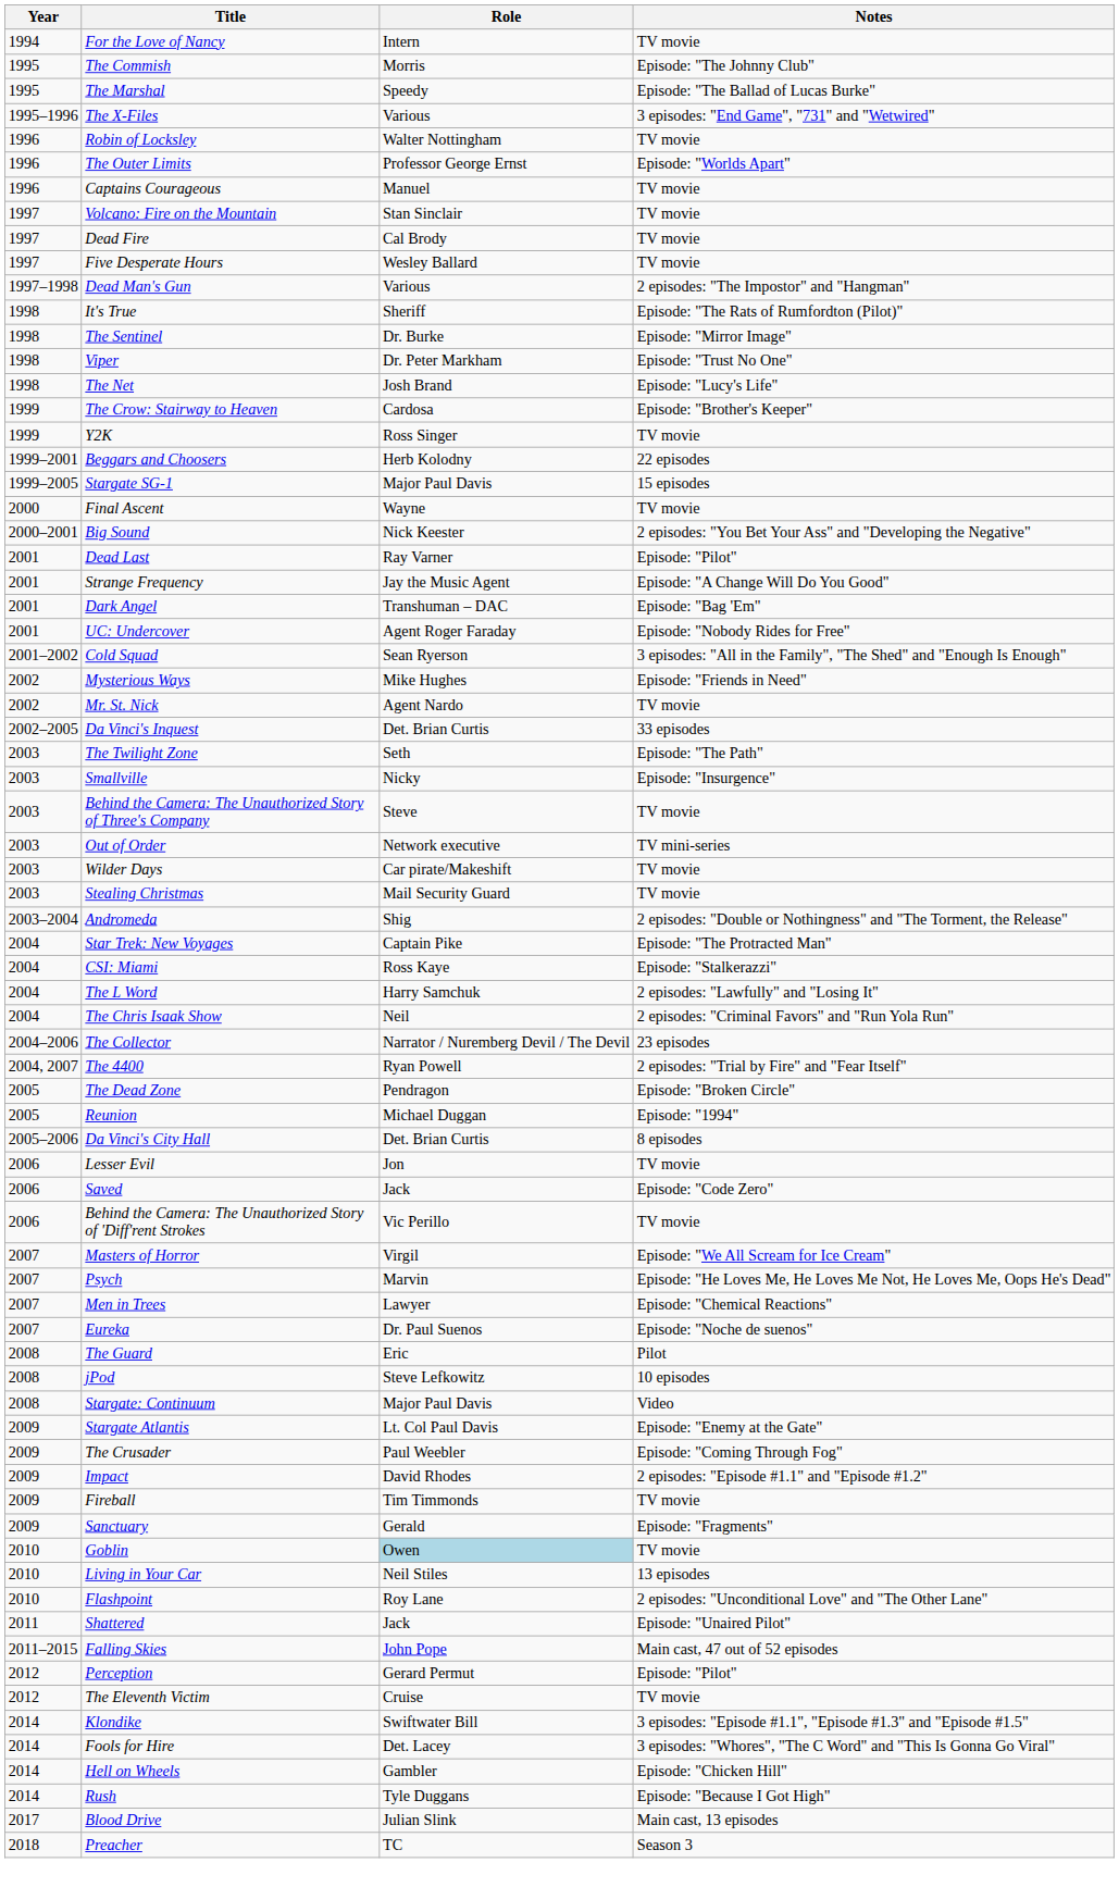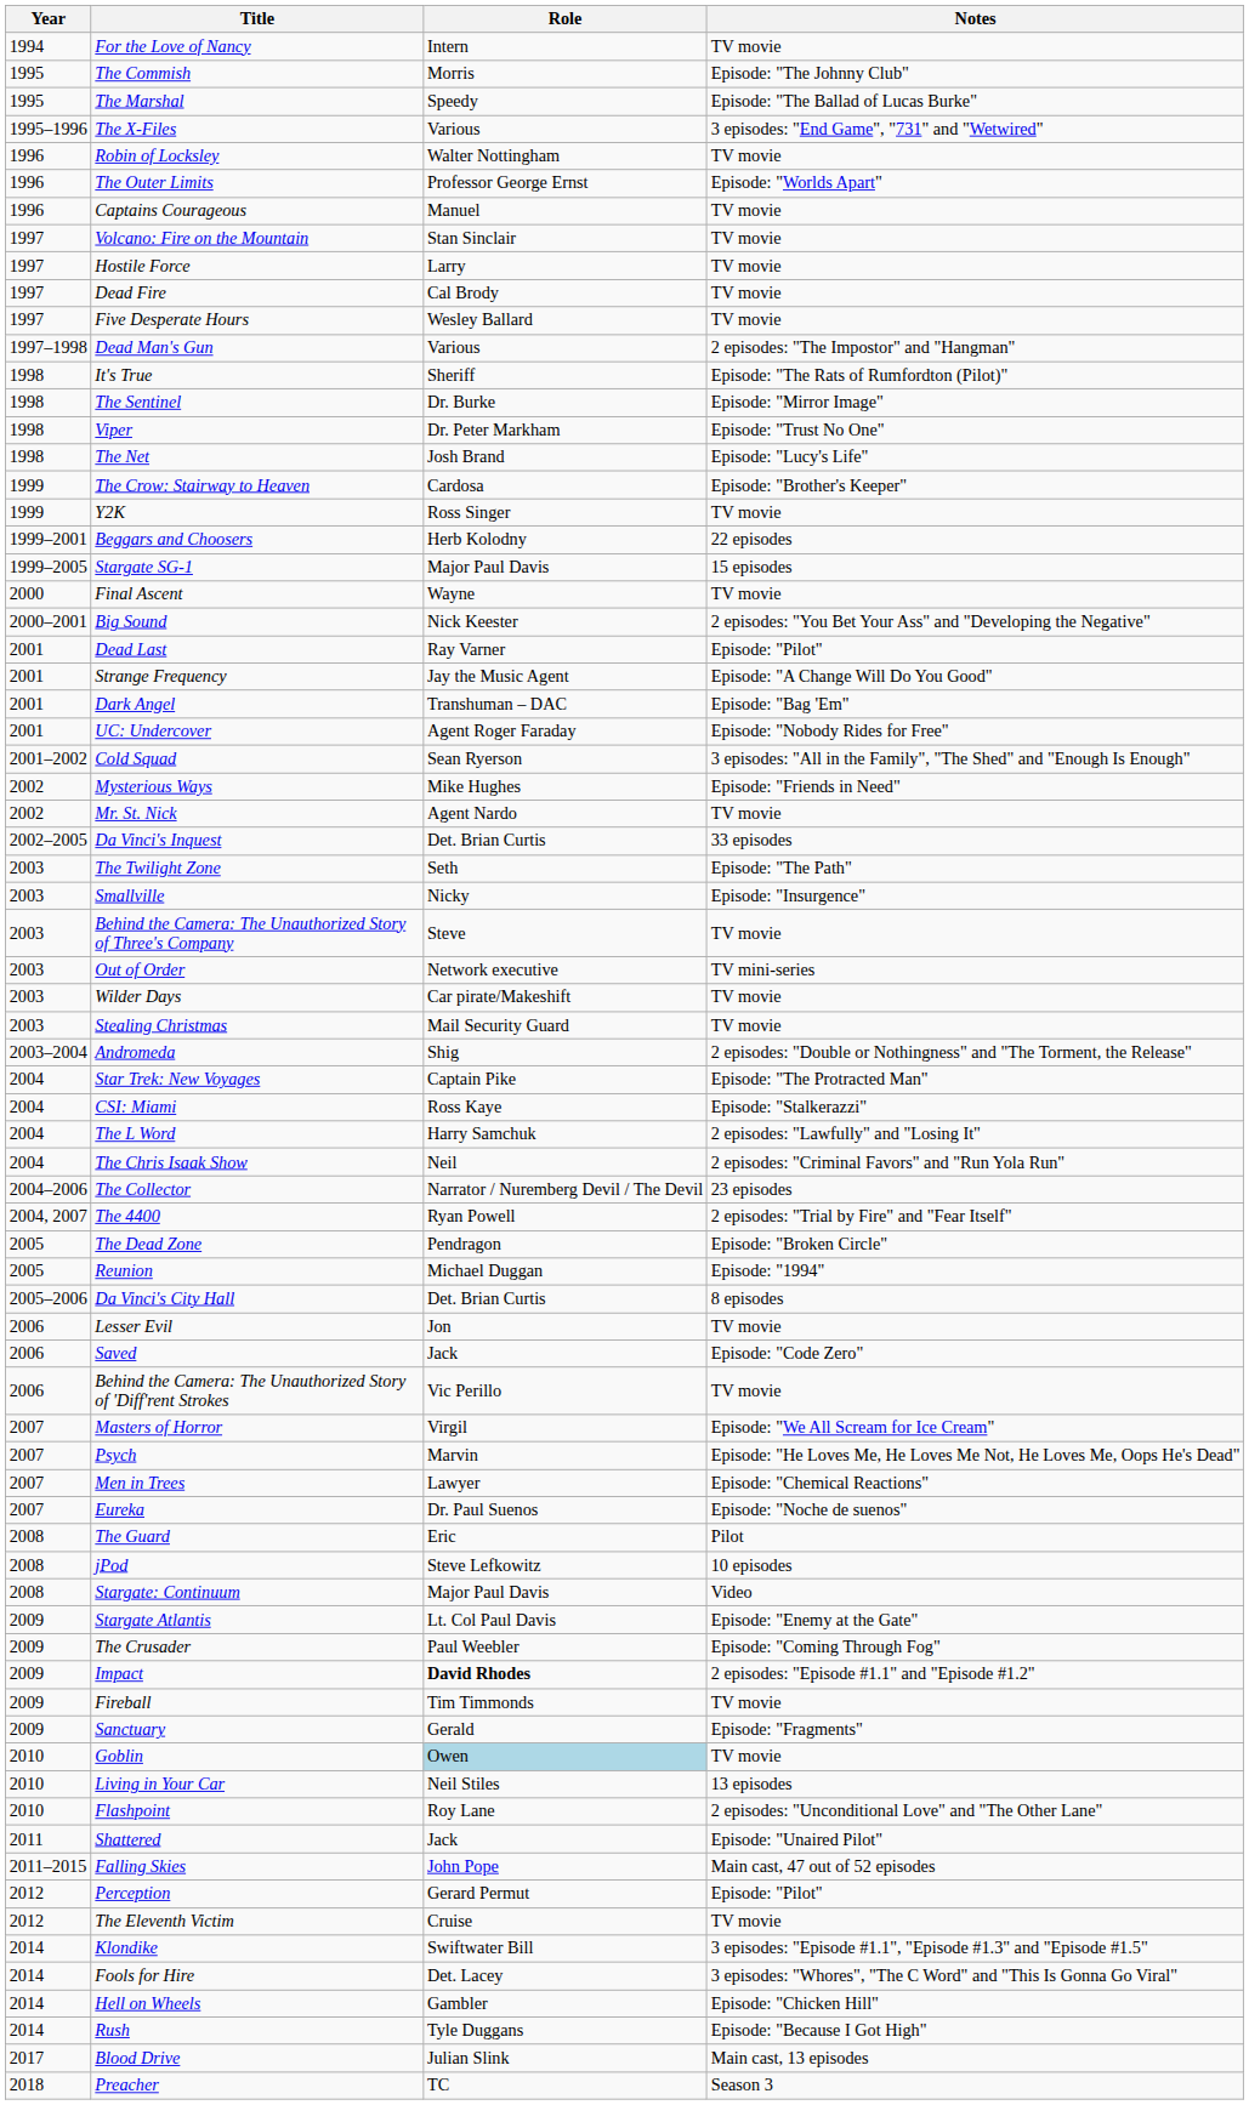 <table class="wikitable sortable">
 <tr>
 <th>Year</th>
 <th width="300px">Title</th>
 <th>Role</th>
 <th class="unsortable">Notes</th>
 </tr>
 <tr>
 <td>1994</td>
 <td><em><a href='#'>For the Love of Nancy</a></em></td>
 <td>Intern</td>
 <td>TV movie</td>
 </tr>
 <tr>
 <td>1995</td>
 <td><em><a href='#'>The Commish</a></em></td>
 <td>Morris</td>
 <td>Episode: "The Johnny Club"</td>
 </tr>
 <tr>
 <td>1995</td>
 <td><em><a href='#'>The Marshal</a></em></td>
 <td>Speedy</td>
 <td>Episode: "The Ballad of Lucas Burke"</td>
 </tr>
 <tr>
 <td>1995–1996</td>
 <td><em><a href='#'>The X-Files</a></em></td>
 <td>Various</td>
 <td>3 episodes: "<a href='#'>End Game</a>", "<a href='#'>731</a>" and "<a href='#'>Wetwired</a>"</td>
 </tr>
 <tr>
 <td>1996</td>
 <td><em><a href='#'>Robin of Locksley</a></em></td>
 <td>Walter Nottingham</td>
 <td>TV movie</td>
 </tr>
 <tr>
 <td>1996</td>
 <td><em><a href='#'>The Outer Limits</a></em></td>
 <td>Professor George Ernst</td>
 <td>Episode: "<a href='#'>Worlds Apart</a>"</td>
 </tr>
 <tr>
 <td>1996</td>
 <td><em>Captains Courageous</em></td>
 <td>Manuel</td>
 <td>TV movie</td>
 </tr>
 <tr>
 <td>1997</td>
 <td><em><a href='#'>Volcano: Fire on the Mountain</a></em></td>
 <td>Stan Sinclair</td>
+<td>TV movie</td>
+</tr>
+<tr>
+<td>1997</td>
+<td><em>Hostile Force</em></td>
+<td>Larry</td>
 <td>TV movie</td>
 </tr>
 <tr>
 <td>1997</td>
 <td><em>Dead Fire</em></td>
 <td>Cal Brody</td>
 <td>TV movie</td>
 </tr>
 <tr>
 <td>1997</td>
 <td><em>Five Desperate Hours</em></td>
 <td>Wesley Ballard</td>
 <td>TV movie</td>
 </tr>
 <tr>
 <td>1997–1998</td>
 <td><em><a href='#'>Dead Man's Gun</a></em></td>
 <td>Various</td>
 <td>2 episodes: "The Impostor" and "Hangman"</td>
 </tr>
 <tr>
 <td>1998</td>
 <td><em>It's True</em></td>
 <td>Sheriff</td>
 <td>Episode: "The Rats of Rumfordton (Pilot)"</td>
 </tr>
 <tr>
 <td>1998</td>
 <td><em><a href='#'>The Sentinel</a></em></td>
 <td>Dr. Burke</td>
 <td>Episode: "Mirror Image"</td>
 </tr>
 <tr>
 <td>1998</td>
 <td><em><a href='#'>Viper</a></em></td>
 <td>Dr. Peter Markham</td>
 <td>Episode: "Trust No One"</td>
 </tr>
 <tr>
 <td>1998</td>
 <td><em><a href='#'>The Net</a></em></td>
 <td>Josh Brand</td>
 <td>Episode: "Lucy's Life"</td>
 </tr>
 <tr>
 <td>1999</td>
 <td><em><a href='#'>The Crow: Stairway to Heaven</a></em></td>
 <td>Cardosa</td>
 <td>Episode: "Brother's Keeper"</td>
 </tr>
 <tr>
 <td>1999</td>
 <td><em>Y2K</em></td>
 <td>Ross Singer</td>
 <td>TV movie</td>
 </tr>
 <tr>
 <td>1999–2001</td>
 <td><em><a href='#'>Beggars and Choosers</a></em></td>
 <td>Herb Kolodny</td>
 <td>22 episodes</td>
 </tr>
 <tr>
 <td>1999–2005</td>
 <td><em><a href='#'>Stargate SG-1</a></em></td>
 <td>Major Paul Davis</td>
 <td>15 episodes</td>
 </tr>
 <tr>
 <td>2000</td>
 <td><em>Final Ascent</em></td>
 <td>Wayne</td>
 <td>TV movie</td>
 </tr>
 <tr>
 <td>2000–2001</td>
 <td><em><a href='#'>Big Sound</a></em></td>
 <td>Nick Keester</td>
 <td>2 episodes: "You Bet Your Ass" and "Developing the Negative"</td>
 </tr>
 <tr>
 <td>2001</td>
 <td><em><a href='#'>Dead Last</a></em></td>
 <td>Ray Varner</td>
 <td>Episode: "Pilot"</td>
 </tr>
 <tr>
 <td>2001</td>
 <td><em>Strange Frequency</em></td>
 <td>Jay the Music Agent</td>
 <td>Episode: "A Change Will Do You Good"</td>
 </tr>
 <tr>
 <td>2001</td>
 <td><em><a href='#'>Dark Angel</a></em></td>
 <td>Transhuman – DAC</td>
 <td>Episode: "Bag 'Em"</td>
 </tr>
 <tr>
 <td>2001</td>
 <td><em><a href='#'>UC: Undercover</a></em></td>
 <td>Agent Roger Faraday</td>
 <td>Episode: "Nobody Rides for Free"</td>
 </tr>
 <tr>
 <td>2001–2002</td>
 <td><em><a href='#'>Cold Squad</a></em></td>
 <td>Sean Ryerson</td>
 <td>3 episodes: "All in the Family", "The Shed" and "Enough Is Enough"</td>
 </tr>
 <tr>
 <td>2002</td>
 <td><em><a href='#'>Mysterious Ways</a></em></td>
 <td>Mike Hughes</td>
 <td>Episode: "Friends in Need"</td>
 </tr>
 <tr>
 <td>2002</td>
 <td><em><a href='#'>Mr. St. Nick</a></em></td>
 <td>Agent Nardo</td>
 <td>TV movie</td>
 </tr>
 <tr>
 <td>2002–2005</td>
 <td><em><a href='#'>Da Vinci's Inquest</a></em></td>
 <td>Det. Brian Curtis</td>
 <td>33 episodes</td>
 </tr>
 <tr>
 <td>2003</td>
 <td><em><a href='#'>The Twilight Zone</a></em></td>
 <td>Seth</td>
 <td>Episode: "The Path"</td>
 </tr>
 <tr>
 <td>2003</td>
 <td><em><a href='#'>Smallville</a></em></td>
 <td>Nicky</td>
 <td>Episode: "Insurgence"</td>
 </tr>
 <tr>
 <td>2003</td>
 <td><em><a href='#'>Behind the Camera: The Unauthorized Story of Three's Company</a></em></td>
 <td>Steve</td>
 <td>TV movie</td>
 </tr>
 <tr>
 <td>2003</td>
 <td><em><a href='#'>Out of Order</a></em></td>
 <td>Network executive</td>
 <td>TV mini-series</td>
 </tr>
 <tr>
 <td>2003</td>
 <td><em>Wilder Days</em></td>
 <td>Car pirate/Makeshift</td>
 <td>TV movie</td>
 </tr>
 <tr>
 <td>2003</td>
 <td><em><a href='#'>Stealing Christmas</a></em></td>
 <td>Mail Security Guard</td>
 <td>TV movie</td>
 </tr>
 <tr>
 <td>2003–2004</td>
 <td><em><a href='#'>Andromeda</a></em></td>
 <td>Shig</td>
 <td>2 episodes: "Double or Nothingness" and "The Torment, the Release"</td>
 </tr>
 <tr>
 <td>2004</td>
 <td><em><a href='#'>Star Trek: New Voyages</a></em></td>
 <td>Captain Pike</td>
 <td>Episode: "The Protracted Man"</td>
 </tr>
 <tr>
 <td>2004</td>
 <td><em><a href='#'>CSI: Miami</a></em></td>
 <td>Ross Kaye</td>
 <td>Episode: "Stalkerazzi"</td>
 </tr>
 <tr>
 <td>2004</td>
 <td><em><a href='#'>The L Word</a></em></td>
 <td>Harry Samchuk</td>
 <td>2 episodes: "Lawfully" and "Losing It"</td>
 </tr>
 <tr>
 <td>2004</td>
 <td><em><a href='#'>The Chris Isaak Show</a></em></td>
 <td>Neil</td>
 <td>2 episodes: "Criminal Favors" and "Run Yola Run"</td>
 </tr>
 <tr>
 <td>2004–2006</td>
 <td><em><a href='#'>The Collector</a></em></td>
 <td>Narrator / Nuremberg Devil / The Devil</td>
 <td>23 episodes</td>
 </tr>
 <tr>
 <td>2004, 2007</td>
 <td><em><a href='#'>The 4400</a></em></td>
 <td>Ryan Powell</td>
 <td>2 episodes: "Trial by Fire" and "Fear Itself"</td>
 </tr>
 <tr>
 <td>2005</td>
 <td><em><a href='#'>The Dead Zone</a></em></td>
 <td>Pendragon</td>
 <td>Episode: "Broken Circle"</td>
 </tr>
 <tr>
 <td>2005</td>
 <td><em><a href='#'>Reunion</a></em></td>
 <td>Michael Duggan</td>
 <td>Episode: "1994"</td>
 </tr>
 <tr>
 <td>2005–2006</td>
 <td><em><a href='#'>Da Vinci's City Hall</a></em></td>
 <td>Det. Brian Curtis</td>
 <td>8 episodes</td>
 </tr>
 <tr>
 <td>2006</td>
 <td><em>Lesser Evil</em></td>
 <td>Jon</td>
 <td>TV movie</td>
 </tr>
 <tr>
 <td>2006</td>
 <td><em><a href='#'>Saved</a></em></td>
 <td>Jack</td>
 <td>Episode: "Code Zero"</td>
 </tr>
 <tr>
 <td>2006</td>
 <td><em>Behind the Camera: The Unauthorized Story of 'Diff'rent Strokes</em></td>
 <td>Vic Perillo</td>
 <td>TV movie</td>
 </tr>
 <tr>
 <td>2007</td>
 <td><em><a href='#'>Masters of Horror</a></em></td>
 <td>Virgil</td>
 <td>Episode: "<a href='#'>We All Scream for Ice Cream</a>"</td>
 </tr>
 <tr>
 <td>2007</td>
 <td><em><a href='#'>Psych</a></em></td>
 <td>Marvin</td>
 <td>Episode: "He Loves Me, He Loves Me Not, He Loves Me, Oops He's Dead"</td>
 </tr>
 <tr>
 <td>2007</td>
 <td><em><a href='#'>Men in Trees</a></em></td>
 <td>Lawyer</td>
 <td>Episode: "Chemical Reactions"</td>
 </tr>
 <tr>
 <td>2007</td>
 <td><em><a href='#'>Eureka</a></em></td>
 <td>Dr. Paul Suenos</td>
 <td>Episode: "Noche de suenos"</td>
 </tr>
 <tr>
 <td>2008</td>
 <td><em><a href='#'>The Guard</a></em></td>
 <td>Eric</td>
 <td>Pilot</td>
 </tr>
 <tr>
 <td>2008</td>
 <td><em><a href='#'>jPod</a></em></td>
 <td>Steve Lefkowitz</td>
 <td>10 episodes</td>
 </tr>
 <tr>
 <td>2008</td>
 <td><em><a href='#'>Stargate: Continuum</a></em></td>
 <td>Major Paul Davis</td>
 <td>Video</td>
 </tr>
 <tr>
 <td>2009</td>
 <td><em><a href='#'>Stargate Atlantis</a></em></td>
 <td>Lt. Col Paul Davis</td>
 <td>Episode: "Enemy at the Gate"</td>
 </tr>
 <tr>
 <td>2009</td>
 <td><em>The Crusader</em></td>
 <td>Paul Weebler</td>
 <td>Episode: "Coming Through Fog"</td>
 </tr>
 <tr>
 <td>2009</td>
 <td><em><a href='#'>Impact</a></em></td>
-<td>David Rhodes</td>
+<td><strong>David Rhodes</strong></td>
 <td>2 episodes: "Episode #1.1" and "Episode #1.2"</td>
 </tr>
 <tr>
 <td>2009</td>
 <td><em>Fireball</em></td>
 <td>Tim Timmonds</td>
 <td>TV movie</td>
 </tr>
 <tr>
 <td>2009</td>
 <td><em><a href='#'>Sanctuary</a></em></td>
 <td>Gerald</td>
 <td>Episode: "Fragments"</td>
 </tr>
 <tr>
 <td>2010</td>
 <td><em><a href='#'>Goblin</a></em></td>
 <td style="background: lightblue;">Owen</td>
 <td>TV movie</td>
 </tr>
 <tr>
 <td>2010</td>
 <td><em><a href='#'>Living in Your Car</a></em></td>
 <td>Neil Stiles</td>
 <td>13 episodes</td>
 </tr>
 <tr>
 <td>2010</td>
 <td><em><a href='#'>Flashpoint</a></em></td>
 <td>Roy Lane</td>
 <td>2 episodes: "Unconditional Love" and "The Other Lane"</td>
 </tr>
 <tr>
 <td>2011</td>
 <td><em><a href='#'>Shattered</a></em></td>
 <td>Jack</td>
 <td>Episode: "Unaired Pilot"</td>
 </tr>
 <tr>
 <td>2011–2015</td>
 <td><em><a href='#'>Falling Skies</a></em></td>
 <td><a href='#'>John Pope</a></td>
 <td>Main cast, 47 out of 52 episodes</td>
 </tr>
 <tr>
 <td>2012</td>
 <td><em><a href='#'>Perception</a></em></td>
 <td>Gerard Permut</td>
 <td>Episode: "Pilot"</td>
 </tr>
 <tr>
 <td>2012</td>
 <td><em>The Eleventh Victim</em></td>
 <td>Cruise</td>
 <td>TV movie</td>
 </tr>
 <tr>
 <td>2014</td>
 <td><em><a href='#'>Klondike</a></em></td>
 <td>Swiftwater Bill</td>
 <td>3 episodes: "Episode #1.1", "Episode #1.3" and "Episode #1.5"</td>
 </tr>
 <tr>
 <td>2014</td>
 <td><em>Fools for Hire</em></td>
 <td>Det. Lacey</td>
 <td>3 episodes: "Whores", "The C Word" and "This Is Gonna Go Viral"</td>
 </tr>
 <tr>
 <td>2014</td>
 <td><em><a href='#'>Hell on Wheels</a></em></td>
 <td>Gambler</td>
 <td>Episode: "Chicken Hill"</td>
 </tr>
 <tr>
 <td>2014</td>
 <td><em><a href='#'>Rush</a></em></td>
 <td>Tyle Duggans</td>
 <td>Episode: "Because I Got High"</td>
 </tr>
 <tr>
 <td>2017</td>
 <td><em><a href='#'>Blood Drive</a></em></td>
 <td>Julian Slink</td>
 <td>Main cast, 13 episodes</td>
 </tr>
 <tr>
 <td>2018</td>
 <td><em><a href='#'>Preacher</a></em></td>
 <td>TC</td>
 <td>Season 3</td>
 </tr>
 </table>
